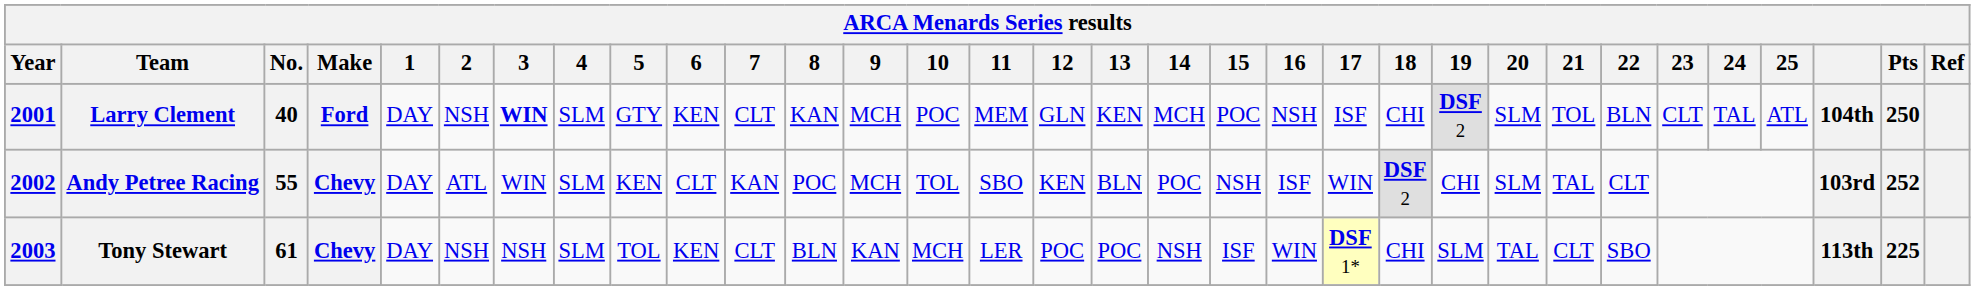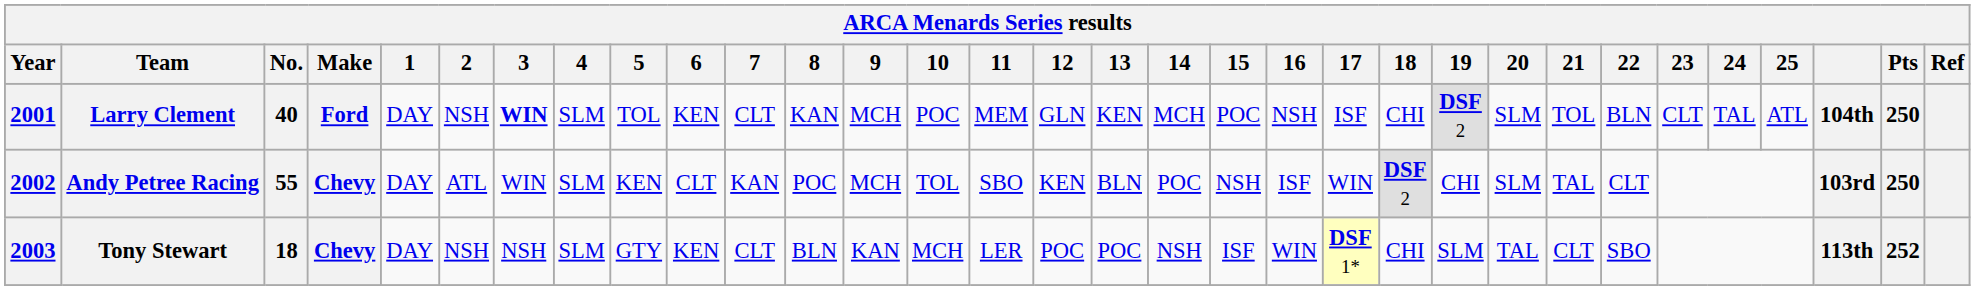 <table class="wikitable " style="text-align:center; font-size:75%">
 <tr>
 <th colspan=45><a href='#'>ARCA Menards Series</a> results</th>
 </tr>
 <tr>
 <th>Year</th>
 <th>Team</th>
 <th>No.</th>
 <th>Make</th>
 <th>1</th>
 <th>2</th>
 <th>3</th>
 <th>4</th>
 <th>5</th>
 <th>6</th>
 <th>7</th>
 <th>8</th>
 <th>9</th>
 <th>10</th>
 <th>11</th>
 <th>12</th>
 <th>13</th>
 <th>14</th>
 <th>15</th>
 <th>16</th>
 <th>17</th>
 <th>18</th>
 <th>19</th>
 <th>20</th>
 <th>21</th>
 <th>22</th>
 <th>23</th>
 <th>24</th>
 <th>25</th>
 <th></th>
 <th>Pts</th>
 <th>Ref</th>
 </tr>
 <tr>
 <th><a href='#'>2001</a></th>
 <th><a href='#'>Larry Clement</a></th>
 <th>40</th>
 <th><a href='#'>Ford</a></th>
 <td><a href='#'>DAY</a></td>
 <td><a href='#'>NSH</a></td>
 <td><strong><a href='#'>WIN</a></strong></td>
 <td><a href='#'>SLM</a></td>
-<td><a href='#'>GTY</a></td>
+<td><a href='#'>TOL</a></td>
 <td><a href='#'>KEN</a></td>
 <td><a href='#'>CLT</a></td>
 <td><a href='#'>KAN</a></td>
 <td><a href='#'>MCH</a></td>
 <td><a href='#'>POC</a></td>
 <td><a href='#'>MEM</a></td>
 <td><a href='#'>GLN</a></td>
 <td><a href='#'>KEN</a></td>
 <td><a href='#'>MCH</a></td>
 <td><a href='#'>POC</a></td>
 <td><a href='#'>NSH</a></td>
 <td><a href='#'>ISF</a></td>
 <td><a href='#'>CHI</a></td>
 <td style="background:#DFDFDF;"><strong><a href='#'>DSF</a></strong><br><small>2</small></td>
 <td><a href='#'>SLM</a></td>
 <td><a href='#'>TOL</a></td>
 <td><a href='#'>BLN</a></td>
 <td><a href='#'>CLT</a></td>
 <td><a href='#'>TAL</a></td>
 <td><a href='#'>ATL</a></td>
 <th>104th</th>
 <th>250</th>
 <th></th>
 </tr>
 <tr>
 <th><a href='#'>2002</a></th>
 <th nowrap><a href='#'>Andy Petree Racing</a></th>
 <th>55</th>
 <th><a href='#'>Chevy</a></th>
 <td><a href='#'>DAY</a></td>
 <td><a href='#'>ATL</a></td>
 <td><a href='#'>WIN</a></td>
 <td><a href='#'>SLM</a></td>
 <td><a href='#'>KEN</a></td>
 <td><a href='#'>CLT</a></td>
 <td><a href='#'>KAN</a></td>
 <td><a href='#'>POC</a></td>
 <td><a href='#'>MCH</a></td>
 <td><a href='#'>TOL</a></td>
 <td><a href='#'>SBO</a></td>
 <td><a href='#'>KEN</a></td>
 <td><a href='#'>BLN</a></td>
 <td><a href='#'>POC</a></td>
 <td><a href='#'>NSH</a></td>
 <td><a href='#'>ISF</a></td>
 <td><a href='#'>WIN</a></td>
 <td style="background:#DFDFDF;"><strong><a href='#'>DSF</a></strong><br><small>2</small></td>
 <td><a href='#'>CHI</a></td>
 <td><a href='#'>SLM</a></td>
 <td><a href='#'>TAL</a></td>
 <td><a href='#'>CLT</a></td>
 <td colspan=3></td>
 <th>103rd</th>
-<th>252</th>
+<th>250</th>
 <th></th>
 </tr>
 <tr>
 <th><a href='#'>2003</a></th>
 <th>Tony Stewart</th>
-<th>61</th>
+<th>18</th>
 <th><a href='#'>Chevy</a></th>
 <td><a href='#'>DAY</a></td>
 <td><a href='#'>NSH</a></td>
 <td><a href='#'>NSH</a></td>
 <td><a href='#'>SLM</a></td>
-<td><a href='#'>TOL</a></td>
+<td><a href='#'>GTY</a></td>
 <td><a href='#'>KEN</a></td>
 <td><a href='#'>CLT</a></td>
 <td><a href='#'>BLN</a></td>
 <td><a href='#'>KAN</a></td>
 <td><a href='#'>MCH</a></td>
 <td><a href='#'>LER</a></td>
 <td><a href='#'>POC</a></td>
 <td><a href='#'>POC</a></td>
 <td><a href='#'>NSH</a></td>
 <td><a href='#'>ISF</a></td>
 <td><a href='#'>WIN</a></td>
 <td style="background:#FFFFBF;"><strong><a href='#'>DSF</a></strong><br><small>1*</small></td>
 <td><a href='#'>CHI</a></td>
 <td><a href='#'>SLM</a></td>
 <td><a href='#'>TAL</a></td>
 <td><a href='#'>CLT</a></td>
 <td><a href='#'>SBO</a></td>
 <td colspan=3></td>
 <th>113th</th>
-<th>225</th>
+<th>252</th>
 <th></th>
 </tr>
 </table>
